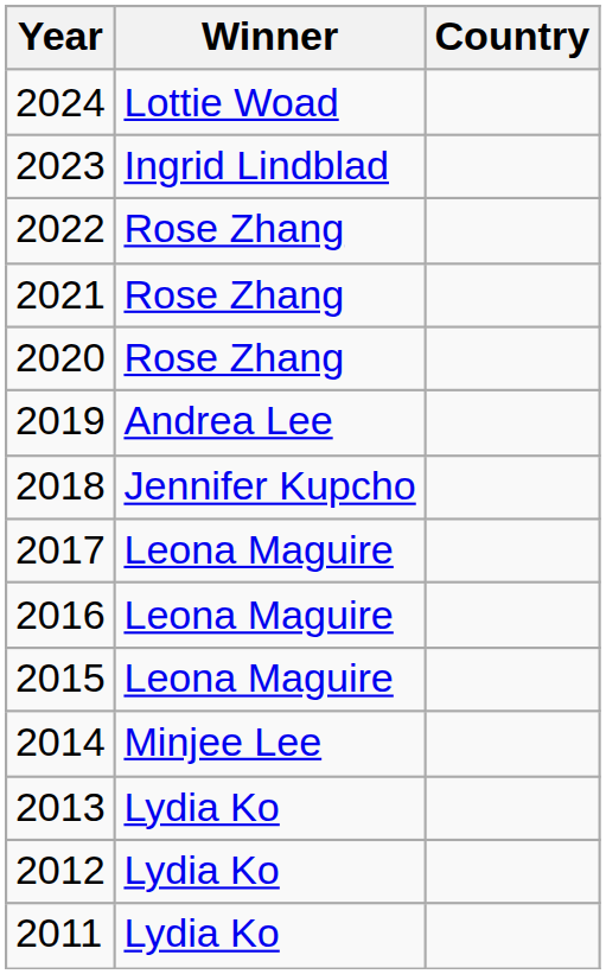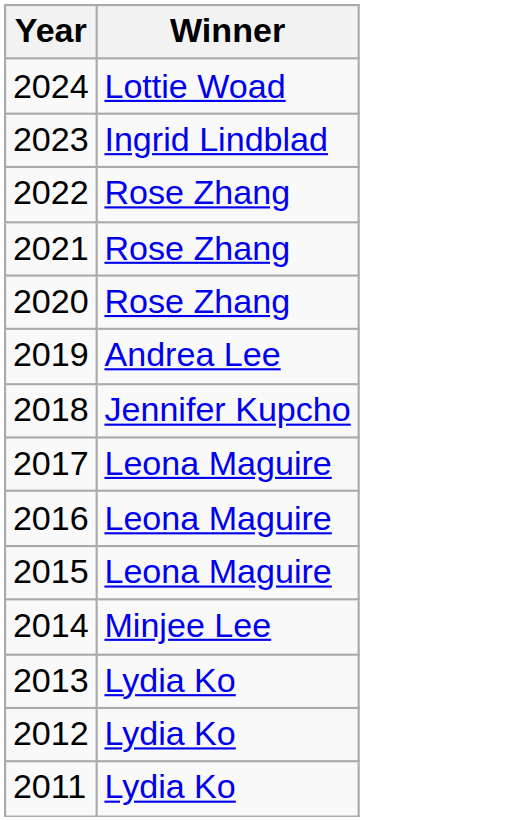 <table class="wikitable">
 <tr>
 <th>Year</th>
 <th>Winner</th>
-<th>Country</th>
 </tr>
 <tr>
 <td>2024</td>
 <td><a href='#'>Lottie Woad</a></td>
-<td></td>
 </tr>
 <tr>
 <td>2023</td>
 <td><a href='#'>Ingrid Lindblad</a></td>
-<td></td>
 </tr>
 <tr>
 <td>2022</td>
 <td><a href='#'>Rose Zhang</a></td>
-<td></td>
 </tr>
 <tr>
 <td>2021</td>
 <td><a href='#'>Rose Zhang</a></td>
-<td></td>
 </tr>
 <tr>
 <td>2020</td>
 <td><a href='#'>Rose Zhang</a></td>
-<td></td>
 </tr>
 <tr>
 <td>2019</td>
 <td><a href='#'>Andrea Lee</a></td>
-<td></td>
 </tr>
 <tr>
 <td>2018</td>
 <td><a href='#'>Jennifer Kupcho</a></td>
-<td></td>
 </tr>
 <tr>
 <td>2017</td>
 <td><a href='#'>Leona Maguire</a></td>
-<td></td>
 </tr>
 <tr>
 <td>2016</td>
 <td><a href='#'>Leona Maguire</a></td>
-<td></td>
 </tr>
 <tr>
 <td>2015</td>
 <td><a href='#'>Leona Maguire</a></td>
-<td></td>
 </tr>
 <tr>
 <td>2014</td>
 <td><a href='#'>Minjee Lee</a></td>
-<td></td>
 </tr>
 <tr>
 <td>2013</td>
 <td><a href='#'>Lydia Ko</a></td>
-<td></td>
 </tr>
 <tr>
 <td>2012</td>
 <td><a href='#'>Lydia Ko</a></td>
-<td></td>
 </tr>
 <tr>
 <td>2011</td>
 <td><a href='#'>Lydia Ko</a></td>
-<td></td>
 </tr>
 </table>
